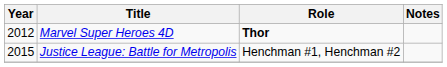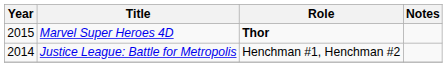 <table class="wikitable sortable">
 <tr>
 <th>Year</th>
 <th>Title</th>
 <th>Role</th>
 <th class="unsortable">Notes</th>
 </tr>
 <tr>
-<td rowspan=1>2012</td>
+<td rowspan=1>2015</td>
 <td><em><a href='#'>Marvel Super Heroes 4D</a></em></td>
 <td><strong>Thor</strong></td>
 <td></td>
 </tr>
 <tr>
-<td rowspan=1>2015</td>
+<td rowspan=1>2014</td>
 <td><em><a href='#'>Justice League: Battle for Metropolis</a></em></td>
 <td>Henchman #1, Henchman #2</td>
 <td></td>
 </tr>
 <tr>
 </tr>
 </table>
